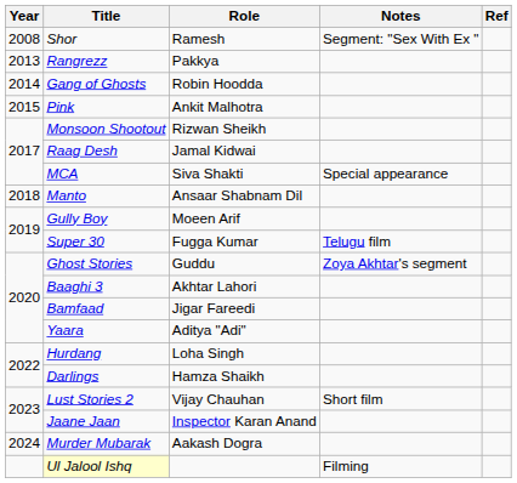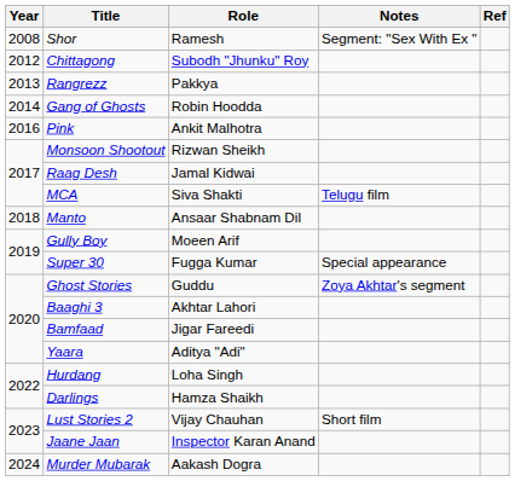 <table class="wikitable sortable" sortable">
 <tr style="background:#ccc; text-align:center;">
 <th scope="col">Year</th>
 <th scope="col">Title</th>
 <th scope="col">Role</th>
 <th scope="col" class="unsortable">Notes</th>
 <th scope="col" class="unsortable">Ref</th>
 </tr>
 <tr>
 <td>2008</td>
 <td><em>Shor</em></td>
 <td>Ramesh</td>
 <td>Segment: "Sex With Ex "</td>
+<td></td>
+</tr>
+<tr>
+<td>2012</td>
+<td><em><a href='#'>Chittagong</a></em></td>
+<td><a href='#'>Subodh "Jhunku" Roy</a></td>
+<td></td>
 <td></td>
 </tr>
 <tr>
 <td>2013</td>
 <td><em><a href='#'>Rangrezz</a></em></td>
 <td>Pakkya</td>
 <td></td>
 <td></td>
 </tr>
 <tr>
 <td>2014</td>
 <td><em><a href='#'>Gang of Ghosts</a></em></td>
 <td>Robin Hoodda</td>
 <td></td>
 <td></td>
 </tr>
 <tr>
-<td>2015</td>
+<td>2016</td>
 <td><em><a href='#'>Pink</a></em></td>
 <td>Ankit Malhotra</td>
 <td></td>
 <td></td>
 </tr>
 <tr>
 <td rowspan="3">2017</td>
 <td><em><a href='#'>Monsoon Shootout</a></em></td>
 <td>Rizwan Sheikh</td>
 <td></td>
 <td></td>
 </tr>
 <tr>
 <td><em><a href='#'>Raag Desh</a></em></td>
 <td>Jamal Kidwai</td>
 <td></td>
 <td></td>
 </tr>
 <tr>
 <td><em><a href='#'>MCA</a></em></td>
 <td>Siva Shakti</td>
-<td>Special appearance</td>
+<td><a href='#'>Telugu</a> film</td>
 <td></td>
 </tr>
 <tr>
 <td>2018</td>
 <td><a href='#'><em>Manto</em></a></td>
 <td>Ansaar Shabnam Dil</td>
 <td></td>
 <td></td>
 </tr>
 <tr>
 <td rowspan=2>2019</td>
 <td><em><a href='#'>Gully Boy</a></em></td>
 <td>Moeen Arif</td>
 <td></td>
 <td></td>
 </tr>
 <tr>
 <td><em><a href='#'>Super 30</a></em></td>
 <td>Fugga Kumar</td>
-<td><a href='#'>Telugu</a> film</td>
+<td>Special appearance</td>
 <td></td>
 </tr>
 <tr>
 <td rowspan=4>2020</td>
 <td><em><a href='#'>Ghost Stories</a></em></td>
 <td>Guddu</td>
 <td><a href='#'>Zoya Akhtar</a>'s segment</td>
 <td></td>
 </tr>
 <tr>
 <td><em><a href='#'>Baaghi 3</a></em></td>
 <td>Akhtar Lahori</td>
 <td></td>
 <td></td>
 </tr>
 <tr>
 <td><em><a href='#'>Bamfaad</a></em></td>
 <td>Jigar Fareedi</td>
 <td></td>
 <td></td>
 </tr>
 <tr>
 <td><em><a href='#'>Yaara</a></em></td>
 <td>Aditya "Adi"</td>
 <td></td>
 <td></td>
 </tr>
 <tr>
 <td rowspan=2>2022</td>
 <td scope="row"><em><a href='#'>Hurdang</a></em></td>
 <td>Loha Singh</td>
 <td></td>
 <td></td>
 </tr>
 <tr>
 <td scope="row"><em><a href='#'>Darlings</a></em></td>
 <td>Hamza Shaikh</td>
 <td></td>
 <td></td>
 </tr>
 <tr>
 <td rowspan="2">2023</td>
 <td><em><a href='#'>Lust Stories 2</a></em></td>
 <td>Vijay Chauhan</td>
 <td>Short film</td>
 <td></td>
 </tr>
 <tr>
 <td><em><a href='#'>Jaane Jaan</a></em></td>
 <td><a href='#'>Inspector</a> Karan Anand</td>
 <td></td>
 <td></td>
 </tr>
 <tr>
 <td>2024</td>
 <td><em><a href='#'>Murder Mubarak</a></em></td>
 <td>Aakash Dogra</td>
 <td></td>
 <td></td>
 </tr>
-<tr>
-<td></td>
-<td scope="row" style="background:#FFFFCC;"><em>Ul Jalool Ishq</em></td>
-<td></td>
-<td>Filming</td>
-<td></td>
-</tr>
 </table>
